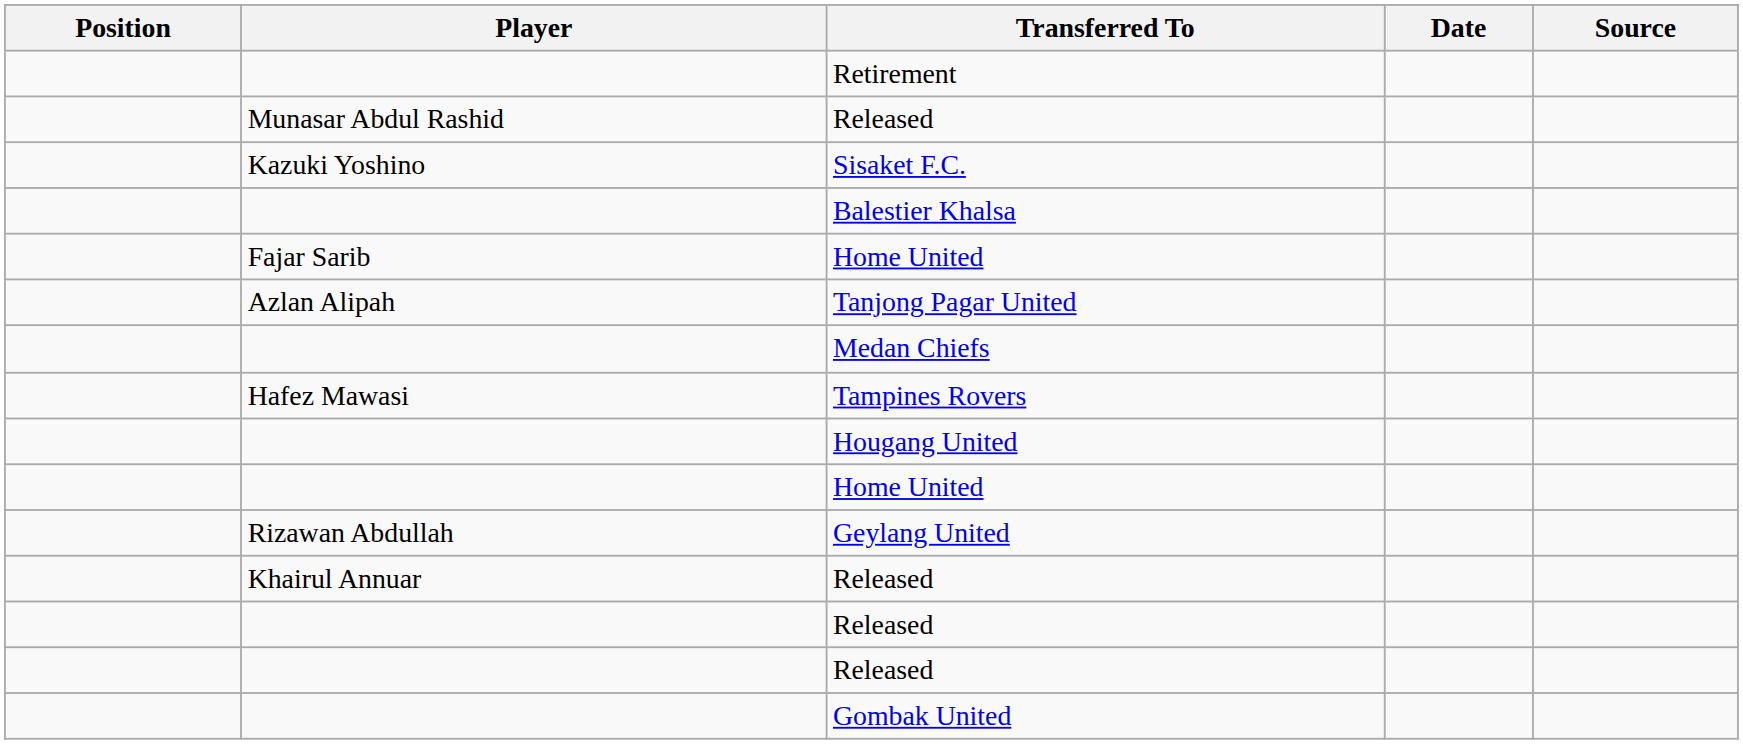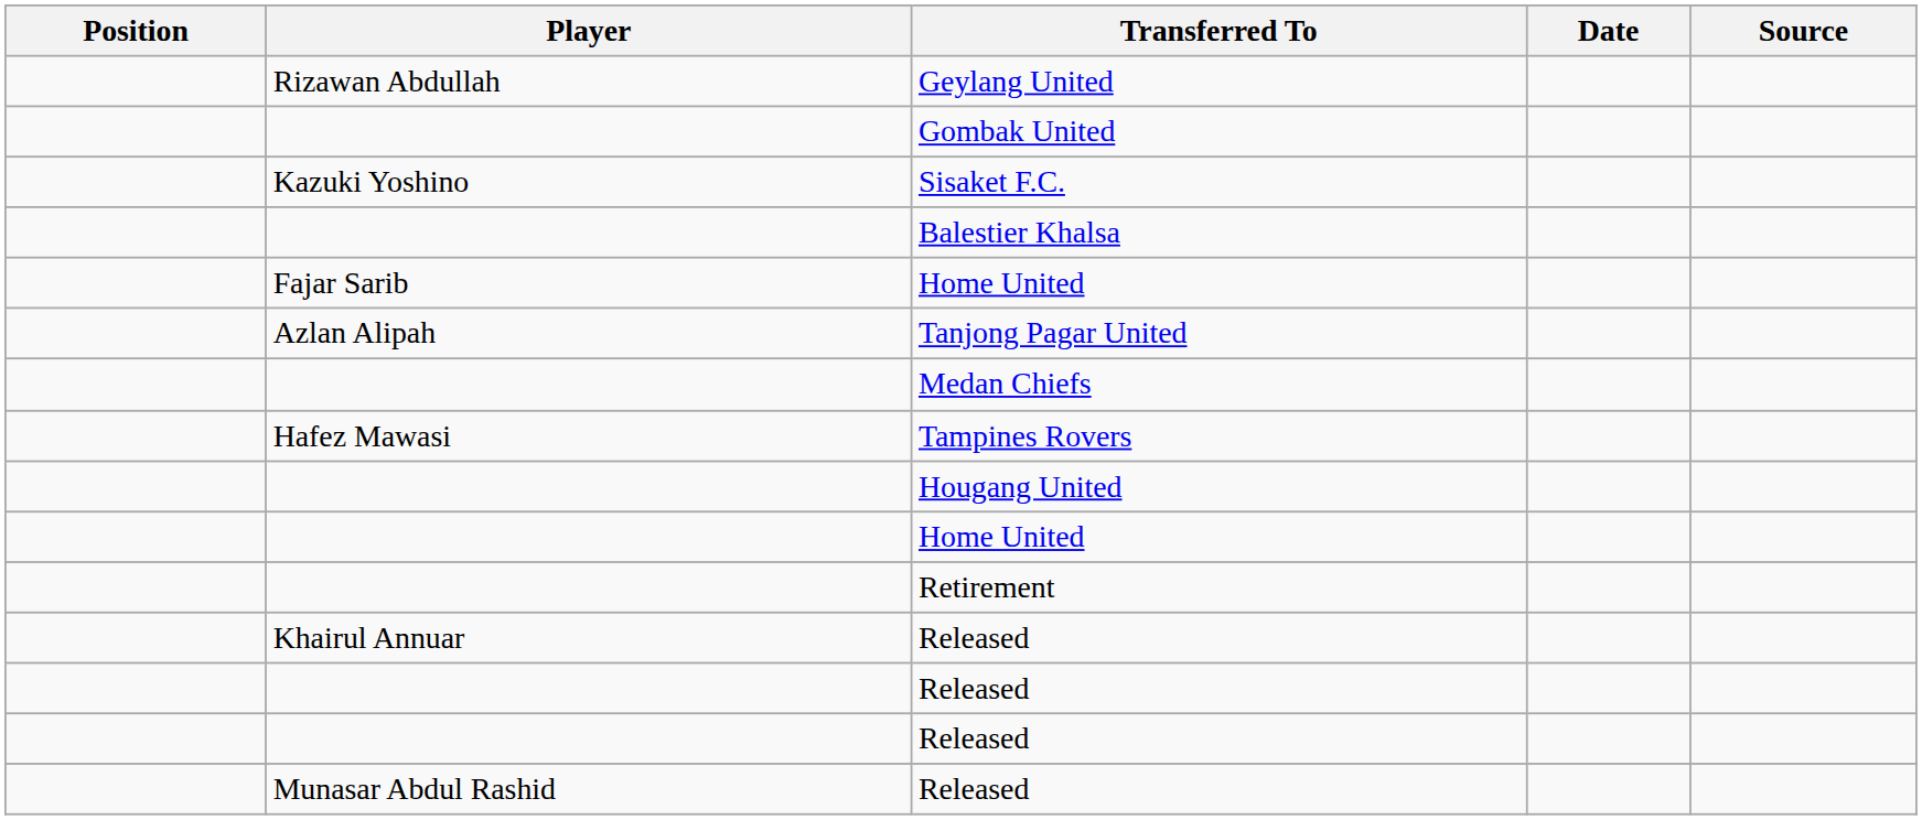 <table class="wikitable sortable" style="width:75%; text-align:center; font-size:95%; text-align:left;">
 <tr>
 <th>Position</th>
 <th>Player</th>
 <th>Transferred To</th>
 <th>Date</th>
 <th>Source</th>
 </tr>
 <tr>
 <td></td>
-<td></td>
-<td>Retirement</td>
+<td> Rizawan Abdullah</td>
+<td> <a href='#'>Geylang United</a></td>
 <td></td>
 <td></td>
 </tr>
 <tr>
 <td></td>
-<td> Munasar Abdul Rashid</td>
-<td>Released</td>
+<td></td>
+<td> <a href='#'>Gombak United</a></td>
 <td></td>
 <td></td>
 </tr>
 <tr>
 <td></td>
 <td> Kazuki Yoshino</td>
 <td> <a href='#'>Sisaket F.C.</a></td>
 <td></td>
 <td></td>
 </tr>
 <tr>
 <td></td>
 <td></td>
 <td> <a href='#'>Balestier Khalsa</a></td>
 <td></td>
 <td></td>
 </tr>
 <tr>
 <td></td>
 <td> Fajar Sarib</td>
 <td> <a href='#'>Home United</a></td>
 <td></td>
 <td></td>
 </tr>
 <tr>
 <td></td>
 <td> Azlan Alipah</td>
 <td> <a href='#'>Tanjong Pagar United</a></td>
 <td></td>
 <td></td>
 </tr>
 <tr>
 <td></td>
 <td></td>
 <td> <a href='#'>Medan Chiefs</a></td>
 <td></td>
 <td></td>
 </tr>
 <tr>
 <td></td>
 <td> Hafez Mawasi</td>
 <td> <a href='#'>Tampines Rovers</a></td>
 <td></td>
 <td></td>
 </tr>
 <tr>
 <td></td>
 <td></td>
 <td> <a href='#'>Hougang United</a></td>
 <td></td>
 <td></td>
 </tr>
 <tr>
 <td></td>
 <td></td>
 <td> <a href='#'>Home United</a></td>
 <td></td>
 <td></td>
 </tr>
 <tr>
 <td></td>
-<td> Rizawan Abdullah</td>
-<td> <a href='#'>Geylang United</a></td>
+<td></td>
+<td>Retirement</td>
 <td></td>
 <td></td>
 </tr>
 <tr>
 <td></td>
 <td> Khairul Annuar</td>
 <td>Released</td>
 <td></td>
 <td></td>
 </tr>
 <tr>
 <td></td>
 <td></td>
 <td>Released</td>
 <td></td>
 <td></td>
 </tr>
 <tr>
 <td></td>
 <td></td>
 <td>Released</td>
 <td></td>
 <td></td>
 </tr>
 <tr>
 <td></td>
-<td></td>
-<td> <a href='#'>Gombak United</a></td>
+<td> Munasar Abdul Rashid</td>
+<td>Released</td>
 <td></td>
 <td></td>
 </tr>
 </table>
